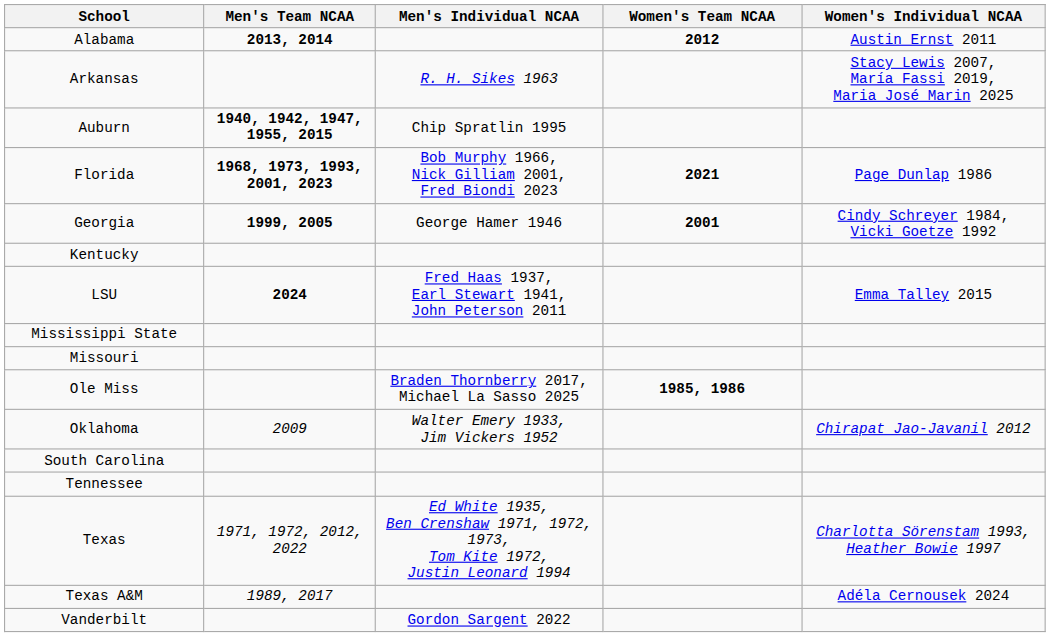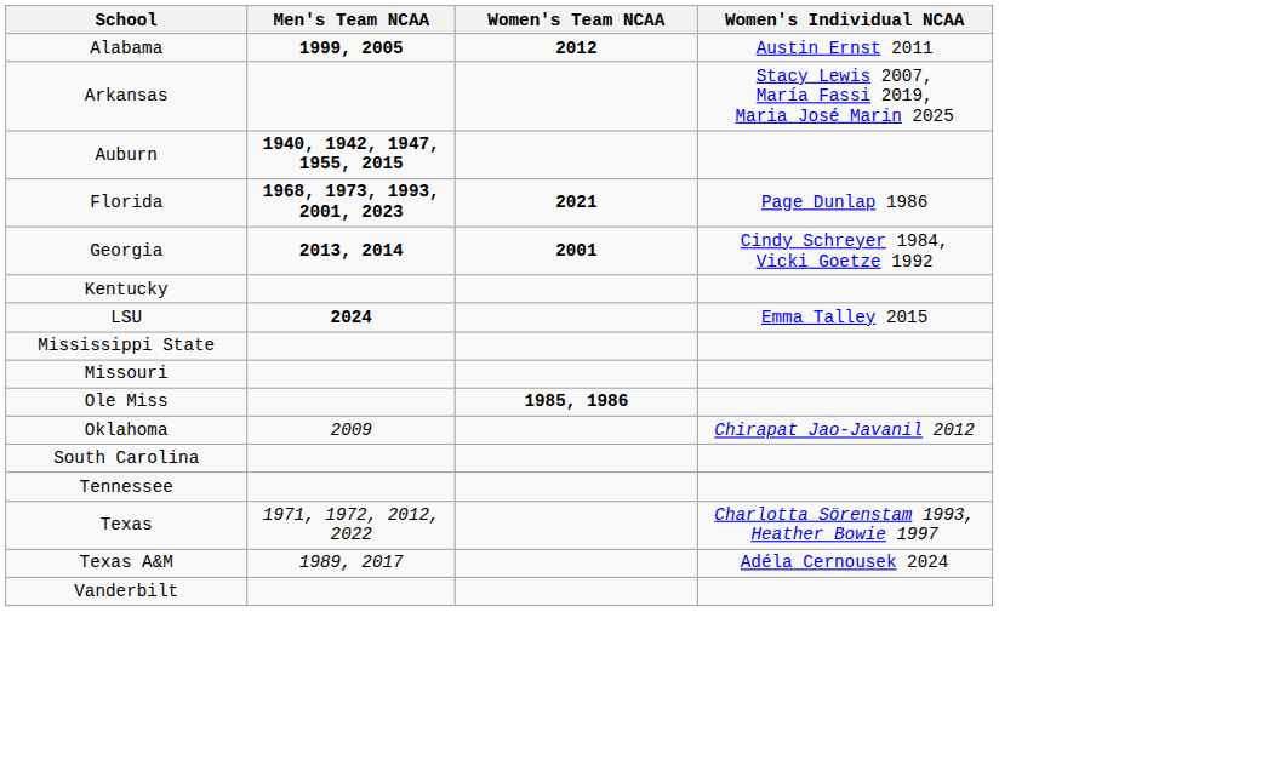 <table class="wikitable sortable" style="text-align: center;">
 <tr>
 <th style="width:175px;">School</th>
 <th style="width:150px;">Men's Team NCAA</th>
-<th style="width:200px;">Men's Individual NCAA</th>
 <th style="width:175px;">Women's Team NCAA</th>
 <th style="width:215px;">Women's Individual NCAA</th>
 </tr>
 <tr>
 <td>Alabama</td>
-<td><strong>2013, 2014</strong></td>
-<td></td>
+<td><strong>1999, 2005</strong></td>
 <td><strong>2012</strong></td>
 <td><a href='#'>Austin Ernst</a> 2011</td>
 </tr>
 <tr>
 <td>Arkansas</td>
 <td></td>
-<td><em><a href='#'>R. H. Sikes</a> 1963</em></td>
 <td></td>
 <td><a href='#'>Stacy Lewis</a> 2007,<br><a href='#'>María Fassi</a> 2019,<br><a href='#'>Maria José Marin</a> 2025</td>
 </tr>
 <tr>
 <td>Auburn</td>
 <td><strong>1940, 1942, 1947, 1955, 2015</strong></td>
-<td>Chip Spratlin 1995</td>
 <td></td>
 <td></td>
 </tr>
 <tr>
 <td>Florida</td>
 <td><strong>1968, 1973, 1993, 2001, 2023</strong></td>
-<td><a href='#'>Bob Murphy</a> 1966,<br><a href='#'>Nick Gilliam</a> 2001,<br><a href='#'>Fred Biondi</a> 2023</td>
 <td><strong>2021</strong></td>
 <td><a href='#'>Page Dunlap</a> 1986</td>
 </tr>
 <tr>
 <td>Georgia</td>
-<td><strong>1999, 2005</strong></td>
-<td>George Hamer 1946</td>
+<td><strong>2013, 2014</strong></td>
 <td><strong>2001</strong></td>
 <td><a href='#'>Cindy Schreyer</a> 1984,<br><a href='#'>Vicki Goetze</a> 1992</td>
 </tr>
 <tr>
 <td>Kentucky</td>
 <td></td>
 <td></td>
 <td></td>
-<td></td>
 </tr>
 <tr>
 <td>LSU</td>
 <td><strong>2024</strong></td>
-<td><a href='#'>Fred Haas</a> 1937,<br><a href='#'>Earl Stewart</a> 1941,<br><a href='#'>John Peterson</a> 2011</td>
 <td></td>
 <td><a href='#'>Emma Talley</a> 2015</td>
 </tr>
 <tr>
 <td>Mississippi State</td>
-<td></td>
 <td></td>
 <td></td>
 <td></td>
 </tr>
 <tr>
 <td>Missouri</td>
 <td></td>
 <td></td>
 <td></td>
-<td></td>
 </tr>
 <tr>
 <td>Ole Miss</td>
 <td></td>
-<td><a href='#'>Braden Thornberry</a> 2017,<br>Michael La Sasso 2025</td>
 <td><strong>1985, 1986</strong></td>
 <td></td>
 </tr>
 <tr>
 <td>Oklahoma</td>
 <td><em>2009</em></td>
-<td><em>Walter Emery 1933,<br>Jim Vickers 1952</em></td>
 <td></td>
 <td><em><a href='#'>Chirapat Jao-Javanil</a> 2012</em></td>
 </tr>
 <tr>
 <td>South Carolina</td>
-<td></td>
 <td></td>
 <td></td>
 <td></td>
 </tr>
 <tr>
 <td>Tennessee</td>
 <td></td>
 <td></td>
 <td></td>
-<td></td>
 </tr>
 <tr>
 <td>Texas</td>
 <td><em>1971, 1972, 2012, 2022</em></td>
-<td><em><a href='#'>Ed White</a> 1935,<br><a href='#'>Ben Crenshaw</a> 1971, 1972, 1973,<br><a href='#'>Tom Kite</a> 1972,<br><a href='#'>Justin Leonard</a> 1994</em></td>
 <td></td>
 <td><em><a href='#'>Charlotta Sörenstam</a> 1993,<br><a href='#'>Heather Bowie</a> 1997</em></td>
 </tr>
 <tr>
 <td>Texas A&M</td>
 <td><em>1989, 2017</em></td>
 <td></td>
-<td></td>
 <td><a href='#'>Adéla Cernousek</a> 2024</td>
 </tr>
 <tr>
 <td>Vanderbilt</td>
 <td></td>
-<td><a href='#'>Gordon Sargent</a> 2022</td>
 <td></td>
 <td></td>
 </tr>
 </table>
